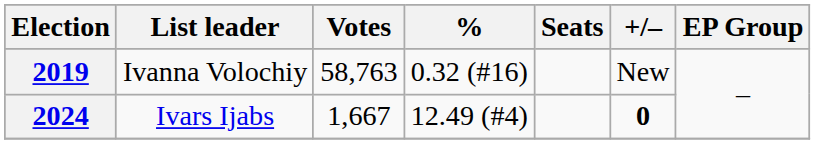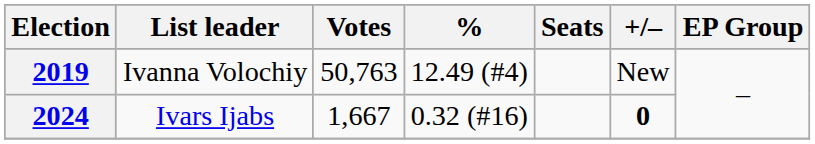 <table class=wikitable style=text-align:center>
 <tr>
 <th>Election</th>
 <th>List leader</th>
 <th>Votes</th>
 <th>%</th>
 <th>Seats</th>
 <th>+/–</th>
 <th>EP Group</th>
 </tr>
 <tr>
 <th><a href='#'>2019</a></th>
 <td>Ivanna Volochiy</td>
-<td>58,763</td>
-<td>0.32 (#16)</td>
+<td>50,763</td>
+<td>12.49 (#4)</td>
 <td></td>
 <td>New</td>
 <td rowspan=2>–</td>
 </tr>
 <tr>
 <th><a href='#'>2024</a></th>
 <td><a href='#'>Ivars Ijabs</a></td>
 <td>1,667</td>
-<td>12.49 (#4)</td>
+<td>0.32 (#16)</td>
 <td></td>
 <td><strong> 0</strong></td>
 </tr>
 <tr>
 </tr>
 </table>
